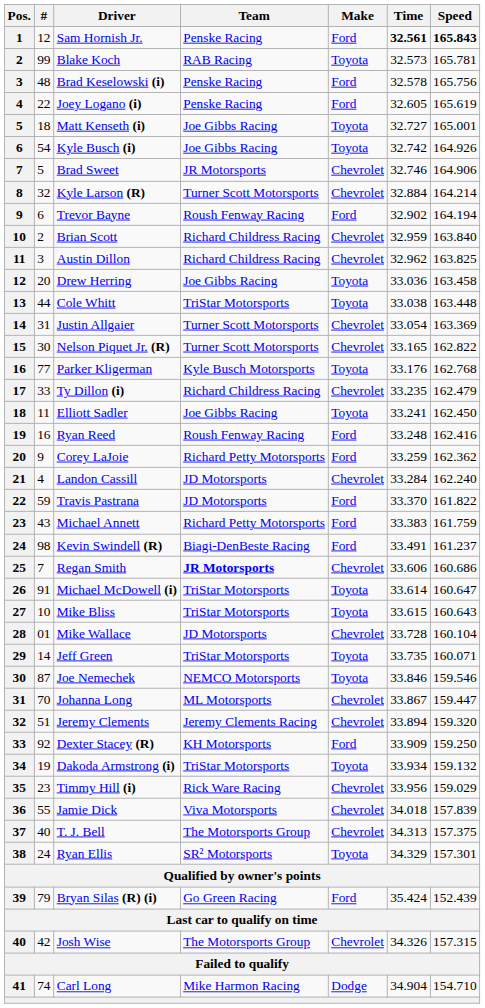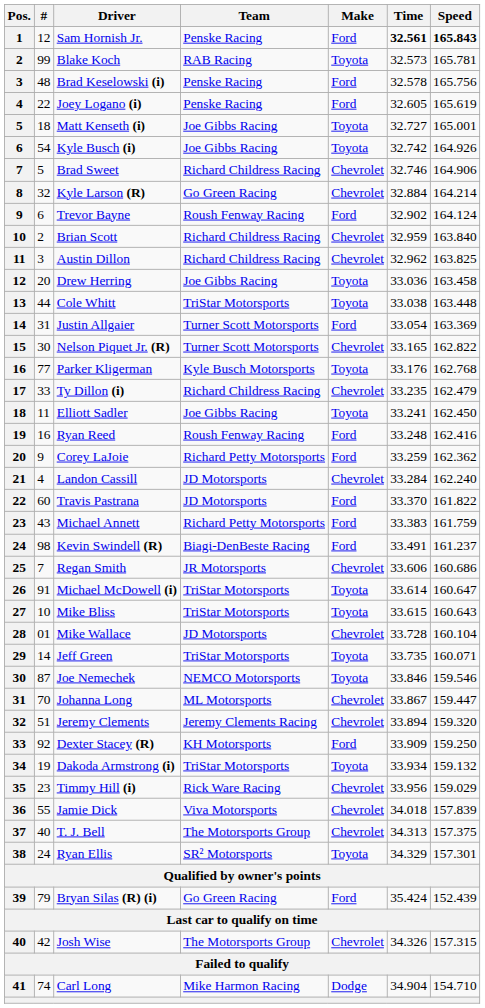 <table class="wikitable" style="font-size:95%">
 <tr>
 <th>Pos.</th>
 <th>#</th>
 <th>Driver</th>
 <th>Team</th>
 <th>Make</th>
 <th>Time</th>
 <th>Speed</th>
 </tr>
 <tr>
 <th>1</th>
 <td>12</td>
 <td><a href='#'>Sam Hornish Jr.</a></td>
 <td><a href='#'>Penske Racing</a></td>
 <td><a href='#'>Ford</a></td>
 <td><strong>32.561</strong></td>
 <td><strong>165.843</strong></td>
 </tr>
 <tr>
 <th>2</th>
 <td>99</td>
 <td><a href='#'>Blake Koch</a></td>
 <td><a href='#'>RAB Racing</a></td>
 <td><a href='#'>Toyota</a></td>
 <td>32.573</td>
 <td>165.781</td>
 </tr>
 <tr>
 <th>3</th>
 <td>48</td>
 <td><a href='#'>Brad Keselowski</a> <strong>(i)</strong></td>
 <td><a href='#'>Penske Racing</a></td>
 <td><a href='#'>Ford</a></td>
 <td>32.578</td>
 <td>165.756</td>
 </tr>
 <tr>
 <th>4</th>
 <td>22</td>
 <td><a href='#'>Joey Logano</a> <strong>(i)</strong></td>
 <td><a href='#'>Penske Racing</a></td>
 <td><a href='#'>Ford</a></td>
 <td>32.605</td>
 <td>165.619</td>
 </tr>
 <tr>
 <th>5</th>
 <td>18</td>
 <td><a href='#'>Matt Kenseth</a> <strong>(i)</strong></td>
 <td><a href='#'>Joe Gibbs Racing</a></td>
 <td><a href='#'>Toyota</a></td>
 <td>32.727</td>
 <td>165.001</td>
 </tr>
 <tr>
 <th>6</th>
 <td>54</td>
 <td><a href='#'>Kyle Busch</a> <strong>(i)</strong></td>
 <td><a href='#'>Joe Gibbs Racing</a></td>
 <td><a href='#'>Toyota</a></td>
 <td>32.742</td>
 <td>164.926</td>
 </tr>
 <tr>
 <th>7</th>
 <td>5</td>
 <td><a href='#'>Brad Sweet</a></td>
-<td><a href='#'>JR Motorsports</a></td>
+<td><a href='#'>Richard Childress Racing</a></td>
 <td><a href='#'>Chevrolet</a></td>
 <td>32.746</td>
 <td>164.906</td>
 </tr>
 <tr>
 <th>8</th>
 <td>32</td>
 <td><a href='#'>Kyle Larson</a> <strong>(R)</strong></td>
-<td><a href='#'>Turner Scott Motorsports</a></td>
+<td><a href='#'>Go Green Racing</a></td>
 <td><a href='#'>Chevrolet</a></td>
 <td>32.884</td>
 <td>164.214</td>
 </tr>
 <tr>
 <th>9</th>
 <td>6</td>
 <td><a href='#'>Trevor Bayne</a></td>
 <td><a href='#'>Roush Fenway Racing</a></td>
 <td><a href='#'>Ford</a></td>
 <td>32.902</td>
-<td>164.194</td>
+<td>164.124</td>
 </tr>
 <tr>
 <th>10</th>
 <td>2</td>
 <td><a href='#'>Brian Scott</a></td>
 <td><a href='#'>Richard Childress Racing</a></td>
 <td><a href='#'>Chevrolet</a></td>
 <td>32.959</td>
 <td>163.840</td>
 </tr>
 <tr>
 <th>11</th>
 <td>3</td>
 <td><a href='#'>Austin Dillon</a></td>
 <td><a href='#'>Richard Childress Racing</a></td>
 <td><a href='#'>Chevrolet</a></td>
 <td>32.962</td>
 <td>163.825</td>
 </tr>
 <tr>
 <th>12</th>
 <td>20</td>
 <td><a href='#'>Drew Herring</a></td>
 <td><a href='#'>Joe Gibbs Racing</a></td>
 <td><a href='#'>Toyota</a></td>
 <td>33.036</td>
 <td>163.458</td>
 </tr>
 <tr>
 <th>13</th>
 <td>44</td>
 <td><a href='#'>Cole Whitt</a></td>
 <td><a href='#'>TriStar Motorsports</a></td>
 <td><a href='#'>Toyota</a></td>
 <td>33.038</td>
 <td>163.448</td>
 </tr>
 <tr>
 <th>14</th>
 <td>31</td>
 <td><a href='#'>Justin Allgaier</a></td>
 <td><a href='#'>Turner Scott Motorsports</a></td>
-<td><a href='#'>Chevrolet</a></td>
+<td><a href='#'>Ford</a></td>
 <td>33.054</td>
 <td>163.369</td>
 </tr>
 <tr>
 <th>15</th>
 <td>30</td>
 <td><a href='#'>Nelson Piquet Jr.</a> <strong>(R)</strong></td>
 <td><a href='#'>Turner Scott Motorsports</a></td>
 <td><a href='#'>Chevrolet</a></td>
 <td>33.165</td>
 <td>162.822</td>
 </tr>
 <tr>
 <th>16</th>
 <td>77</td>
 <td><a href='#'>Parker Kligerman</a></td>
 <td><a href='#'>Kyle Busch Motorsports</a></td>
 <td><a href='#'>Toyota</a></td>
 <td>33.176</td>
 <td>162.768</td>
 </tr>
 <tr>
 <th>17</th>
 <td>33</td>
 <td><a href='#'>Ty Dillon</a> <strong>(i)</strong></td>
 <td><a href='#'>Richard Childress Racing</a></td>
 <td><a href='#'>Chevrolet</a></td>
 <td>33.235</td>
 <td>162.479</td>
 </tr>
 <tr>
 <th>18</th>
 <td>11</td>
 <td><a href='#'>Elliott Sadler</a></td>
 <td><a href='#'>Joe Gibbs Racing</a></td>
 <td><a href='#'>Toyota</a></td>
 <td>33.241</td>
 <td>162.450</td>
 </tr>
 <tr>
 <th>19</th>
 <td>16</td>
 <td><a href='#'>Ryan Reed</a></td>
 <td><a href='#'>Roush Fenway Racing</a></td>
 <td><a href='#'>Ford</a></td>
 <td>33.248</td>
 <td>162.416</td>
 </tr>
 <tr>
 <th>20</th>
 <td>9</td>
 <td><a href='#'>Corey LaJoie</a></td>
 <td><a href='#'>Richard Petty Motorsports</a></td>
 <td><a href='#'>Ford</a></td>
 <td>33.259</td>
 <td>162.362</td>
 </tr>
 <tr>
 <th>21</th>
 <td>4</td>
 <td><a href='#'>Landon Cassill</a></td>
 <td><a href='#'>JD Motorsports</a></td>
 <td><a href='#'>Chevrolet</a></td>
 <td>33.284</td>
 <td>162.240</td>
 </tr>
 <tr>
 <th>22</th>
-<td>59</td>
+<td>60</td>
 <td><a href='#'>Travis Pastrana</a></td>
 <td><a href='#'>JD Motorsports</a></td>
 <td><a href='#'>Ford</a></td>
 <td>33.370</td>
 <td>161.822</td>
 </tr>
 <tr>
 <th>23</th>
 <td>43</td>
 <td><a href='#'>Michael Annett</a></td>
 <td><a href='#'>Richard Petty Motorsports</a></td>
 <td><a href='#'>Ford</a></td>
 <td>33.383</td>
 <td>161.759</td>
 </tr>
 <tr>
 <th>24</th>
 <td>98</td>
 <td><a href='#'>Kevin Swindell</a> <strong>(R)</strong></td>
 <td><a href='#'>Biagi-DenBeste Racing</a></td>
 <td><a href='#'>Ford</a></td>
 <td>33.491</td>
 <td>161.237</td>
 </tr>
 <tr>
 <th>25</th>
 <td>7</td>
 <td><a href='#'>Regan Smith</a></td>
-<td><strong><a href='#'>JR Motorsports</a></strong></td>
+<td><a href='#'>JR Motorsports</a></td>
 <td><a href='#'>Chevrolet</a></td>
 <td>33.606</td>
 <td>160.686</td>
 </tr>
 <tr>
 <th>26</th>
 <td>91</td>
 <td><a href='#'>Michael McDowell</a> <strong>(i)</strong></td>
 <td><a href='#'>TriStar Motorsports</a></td>
 <td><a href='#'>Toyota</a></td>
 <td>33.614</td>
 <td>160.647</td>
 </tr>
 <tr>
 <th>27</th>
 <td>10</td>
 <td><a href='#'>Mike Bliss</a></td>
 <td><a href='#'>TriStar Motorsports</a></td>
 <td><a href='#'>Toyota</a></td>
 <td>33.615</td>
 <td>160.643</td>
 </tr>
 <tr>
 <th>28</th>
 <td>01</td>
 <td><a href='#'>Mike Wallace</a></td>
 <td><a href='#'>JD Motorsports</a></td>
 <td><a href='#'>Chevrolet</a></td>
 <td>33.728</td>
 <td>160.104</td>
 </tr>
 <tr>
 <th>29</th>
 <td>14</td>
 <td><a href='#'>Jeff Green</a></td>
 <td><a href='#'>TriStar Motorsports</a></td>
 <td><a href='#'>Toyota</a></td>
 <td>33.735</td>
 <td>160.071</td>
 </tr>
 <tr>
 <th>30</th>
 <td>87</td>
 <td><a href='#'>Joe Nemechek</a></td>
 <td><a href='#'>NEMCO Motorsports</a></td>
 <td><a href='#'>Toyota</a></td>
 <td>33.846</td>
 <td>159.546</td>
 </tr>
 <tr>
 <th>31</th>
 <td>70</td>
 <td><a href='#'>Johanna Long</a></td>
 <td><a href='#'>ML Motorsports</a></td>
 <td><a href='#'>Chevrolet</a></td>
 <td>33.867</td>
 <td>159.447</td>
 </tr>
 <tr>
 <th>32</th>
 <td>51</td>
 <td><a href='#'>Jeremy Clements</a></td>
 <td><a href='#'>Jeremy Clements Racing</a></td>
 <td><a href='#'>Chevrolet</a></td>
 <td>33.894</td>
 <td>159.320</td>
 </tr>
 <tr>
 <th>33</th>
 <td>92</td>
 <td><a href='#'>Dexter Stacey</a> <strong>(R)</strong></td>
 <td><a href='#'>KH Motorsports</a></td>
 <td><a href='#'>Ford</a></td>
 <td>33.909</td>
 <td>159.250</td>
 </tr>
 <tr>
 <th>34</th>
 <td>19</td>
 <td><a href='#'>Dakoda Armstrong</a> <strong>(i)</strong></td>
 <td><a href='#'>TriStar Motorsports</a></td>
 <td><a href='#'>Toyota</a></td>
 <td>33.934</td>
 <td>159.132</td>
 </tr>
 <tr>
 <th>35</th>
 <td>23</td>
 <td><a href='#'>Timmy Hill</a> <strong>(i)</strong></td>
 <td><a href='#'>Rick Ware Racing</a></td>
 <td><a href='#'>Chevrolet</a></td>
 <td>33.956</td>
 <td>159.029</td>
 </tr>
 <tr>
 <th>36</th>
 <td>55</td>
 <td><a href='#'>Jamie Dick</a></td>
 <td><a href='#'>Viva Motorsports</a></td>
 <td><a href='#'>Chevrolet</a></td>
 <td>34.018</td>
 <td>157.839</td>
 </tr>
 <tr>
 <th>37</th>
 <td>40</td>
 <td><a href='#'>T. J. Bell</a></td>
 <td><a href='#'>The Motorsports Group</a></td>
 <td><a href='#'>Chevrolet</a></td>
 <td>34.313</td>
 <td>157.375</td>
 </tr>
 <tr>
 <th>38</th>
 <td>24</td>
 <td><a href='#'>Ryan Ellis</a></td>
 <td><a href='#'>SR² Motorsports</a></td>
 <td><a href='#'>Toyota</a></td>
 <td>34.329</td>
 <td>157.301</td>
 </tr>
 <tr>
 <th colspan="7">Qualified by owner's points</th>
 </tr>
 <tr>
 <th>39</th>
 <td>79</td>
 <td><a href='#'>Bryan Silas</a> <strong>(R) (i)</strong></td>
 <td><a href='#'>Go Green Racing</a></td>
 <td><a href='#'>Ford</a></td>
 <td>35.424</td>
 <td>152.439</td>
 </tr>
 <tr>
 <th colspan="7">Last car to qualify on time</th>
 </tr>
 <tr>
 <th>40</th>
 <td>42</td>
 <td><a href='#'>Josh Wise</a></td>
 <td><a href='#'>The Motorsports Group</a></td>
 <td><a href='#'>Chevrolet</a></td>
 <td>34.326</td>
 <td>157.315</td>
 </tr>
 <tr>
 <th colspan="7">Failed to qualify</th>
 </tr>
 <tr>
 <th>41</th>
 <td>74</td>
 <td><a href='#'>Carl Long</a></td>
 <td><a href='#'>Mike Harmon Racing</a></td>
 <td><a href='#'>Dodge</a></td>
 <td>34.904</td>
 <td>154.710</td>
 </tr>
 <tr>
 <th colspan="7"></th>
 </tr>
 </table>
